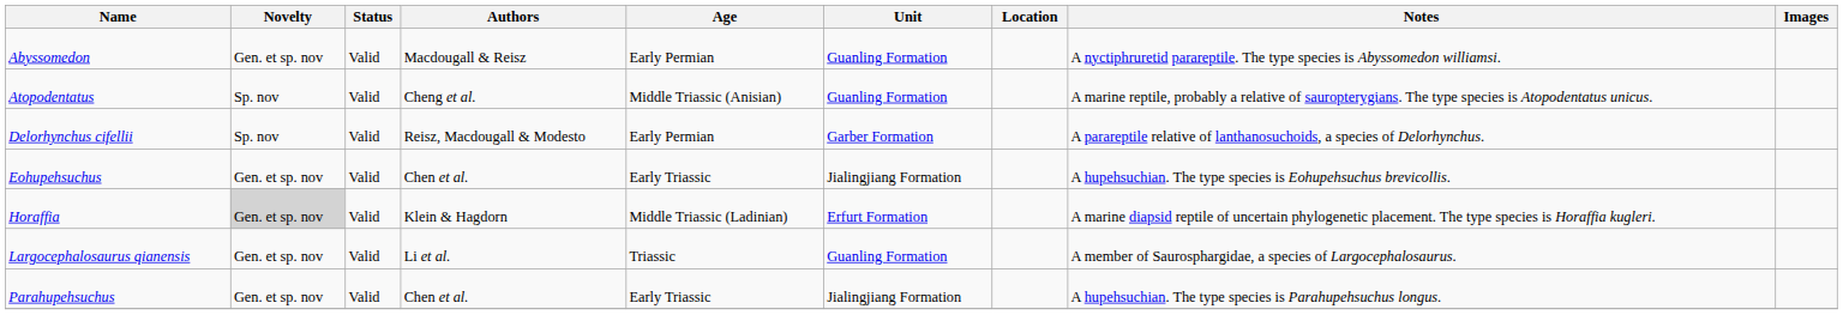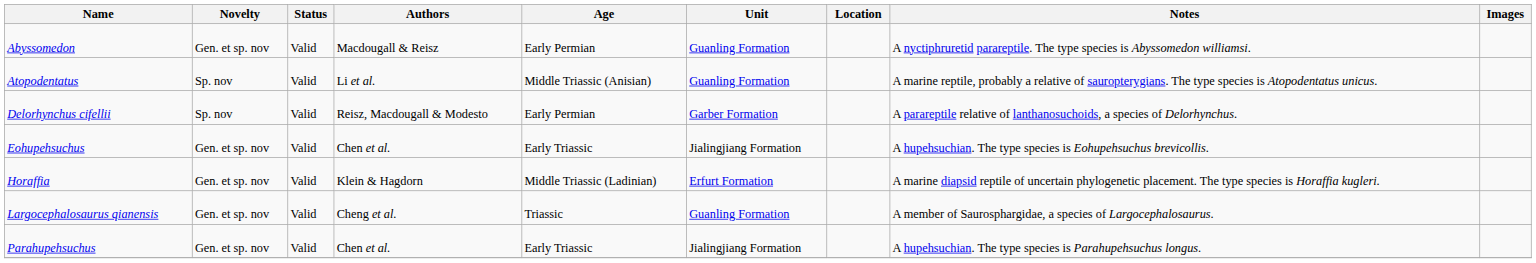 <table class="wikitable sortable" align="center" width="100%">
 <tr>
 <th>Name</th>
 <th>Novelty</th>
 <th>Status</th>
 <th>Authors</th>
 <th>Age</th>
 <th>Unit</th>
 <th>Location</th>
 <th>Notes</th>
 <th>Images</th>
 </tr>
 <tr>
 <td><br><em><a href='#'>Abyssomedon</a></em></td>
 <td><br>Gen. et sp. nov</td>
 <td><br>Valid</td>
 <td><br>Macdougall & Reisz</td>
 <td><br>Early Permian</td>
 <td><br><a href='#'>Guanling Formation</a></td>
 <td><br></td>
 <td><br>A <a href='#'>nyctiphruretid</a> <a href='#'>parareptile</a>. The type species is <em>Abyssomedon williamsi</em>.</td>
 <td></td>
 </tr>
 <tr>
 <td><br><em><a href='#'>Atopodentatus</a></em></td>
 <td><br>Sp. nov</td>
 <td><br>Valid</td>
-<td><br>Cheng <em>et al.</em></td>
+<td><br>Li <em>et al.</em></td>
 <td><br>Middle Triassic (Anisian)</td>
 <td><br><a href='#'>Guanling Formation</a></td>
 <td><br></td>
 <td><br>A marine reptile, probably a relative of <a href='#'>sauropterygians</a>. The type species is <em>Atopodentatus unicus</em>.</td>
 <td></td>
 </tr>
 <tr>
 <td><br><em><a href='#'>Delorhynchus cifellii</a></em></td>
 <td><br>Sp. nov</td>
 <td><br>Valid</td>
 <td><br>Reisz, Macdougall & Modesto</td>
 <td><br>Early Permian</td>
 <td><br><a href='#'>Garber Formation</a></td>
 <td><br></td>
 <td><br>A <a href='#'>parareptile</a> relative of <a href='#'>lanthanosuchoids</a>, a species of <em>Delorhynchus</em>.</td>
 <td></td>
 </tr>
 <tr>
 <td><br><em><a href='#'>Eohupehsuchus</a></em></td>
 <td><br>Gen. et sp. nov</td>
 <td><br>Valid</td>
 <td><br>Chen <em>et al.</em></td>
 <td><br>Early Triassic</td>
 <td><br>Jialingjiang Formation</td>
 <td><br></td>
 <td><br>A <a href='#'>hupehsuchian</a>. The type species is <em>Eohupehsuchus brevicollis</em>.</td>
 <td></td>
 </tr>
 <tr>
 <td><br><em><a href='#'>Horaffia</a></em></td>
-<td style="background: lightgrey;"><br>Gen. et sp. nov</td>
+<td><br>Gen. et sp. nov</td>
 <td><br>Valid</td>
 <td><br>Klein & Hagdorn</td>
 <td><br>Middle Triassic (Ladinian)</td>
 <td><br><a href='#'>Erfurt Formation</a></td>
 <td><br></td>
 <td><br>A marine <a href='#'>diapsid</a> reptile of uncertain phylogenetic placement. The type species is <em>Horaffia kugleri</em>.</td>
 <td></td>
 </tr>
 <tr>
 <td><br><em><a href='#'>Largocephalosaurus qianensis</a></em></td>
 <td><br>Gen. et sp. nov</td>
 <td><br>Valid</td>
-<td><br>Li <em>et al.</em></td>
+<td><br>Cheng <em>et al.</em></td>
 <td><br>Triassic</td>
 <td><br><a href='#'>Guanling Formation</a></td>
 <td><br></td>
 <td><br>A member of Saurosphargidae, a species of <em>Largocephalosaurus</em>.</td>
 <td></td>
 </tr>
 <tr>
 <td><br><em><a href='#'>Parahupehsuchus</a></em></td>
 <td><br>Gen. et sp. nov</td>
 <td><br>Valid</td>
 <td><br>Chen <em>et al.</em></td>
 <td><br>Early Triassic</td>
 <td><br>Jialingjiang Formation</td>
 <td><br></td>
 <td><br>A <a href='#'>hupehsuchian</a>. The type species is <em>Parahupehsuchus longus</em>.</td>
 <td></td>
 </tr>
 <tr>
 </tr>
 </table>
